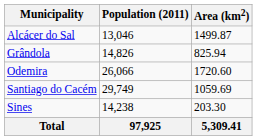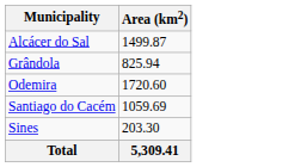 <table class="wikitable sortable">
 <tr>
 <th>Municipality</th>
-<th>Population (2011)</th>
 <th>Area (km<sup>2</sup>)</th>
 </tr>
 <tr>
 <td><a href='#'>Alcácer do Sal</a></td>
-<td>13,046</td>
 <td>1499.87</td>
 </tr>
 <tr>
 <td><a href='#'>Grândola</a></td>
-<td>14,826</td>
 <td>825.94</td>
 </tr>
 <tr>
 <td><a href='#'>Odemira</a></td>
-<td>26,066</td>
 <td>1720.60</td>
 </tr>
 <tr>
 <td><a href='#'>Santiago do Cacém</a></td>
-<td>29,749</td>
 <td>1059.69</td>
 </tr>
 <tr>
 <td><a href='#'>Sines</a></td>
-<td>14,238</td>
 <td>203.30</td>
 </tr>
 <tr>
 <th>Total</th>
-<th>97,925</th>
 <th>5,309.41</th>
 </tr>
 </table>
